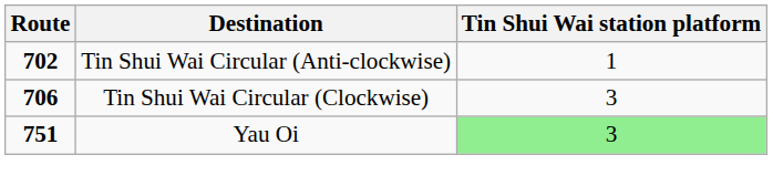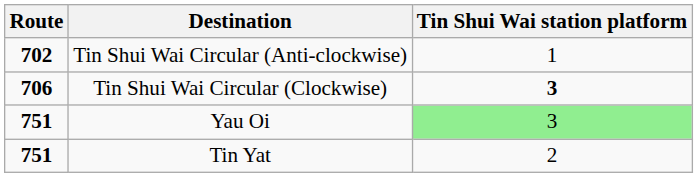 <table class="wikitable" style="text-align: center">
 <tr>
 <th>Route</th>
 <th>Destination</th>
 <th>Tin Shui Wai station platform</th>
 </tr>
 <tr>
 <td> <strong>702</strong></td>
 <td>Tin Shui Wai Circular (Anti-clockwise)</td>
 <td>1</td>
 </tr>
 <tr>
 <td> <strong>706</strong></td>
 <td>Tin Shui Wai Circular (Clockwise)</td>
-<td>3</td>
+<td><strong>3</strong></td>
 </tr>
 <tr>
 <td> <strong>751</strong></td>
 <td>Yau Oi</td>
 <td style="background: lightgreen;">3</td>
 </tr>
+<tr>
+<td> <strong>751</strong></td>
+<td>Tin Yat</td>
+<td>2</td>
+</tr>
 </table>
